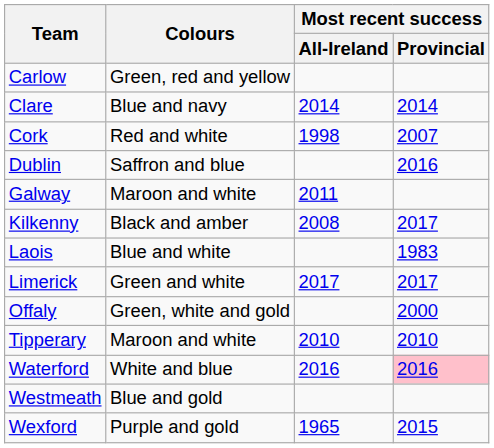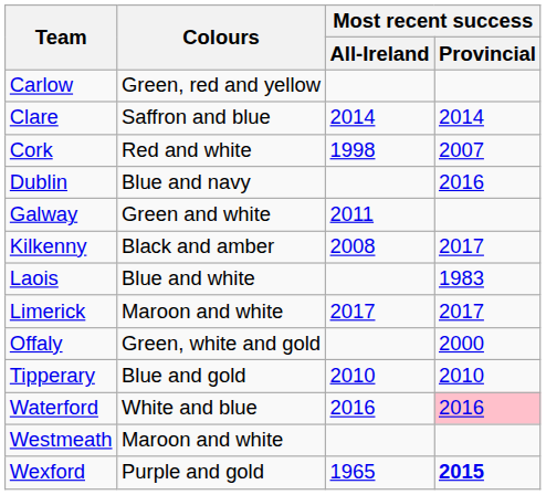 <table class="wikitable">
 <tr>
 <th rowspan="2">Team</th>
 <th rowspan="2">Colours</th>
 <th colspan="3">Most recent success</th>
 </tr>
 <tr>
 <th>All-Ireland</th>
 <th>Provincial</th>
 </tr>
 <tr>
 <td><a href='#'>Carlow</a></td>
 <td>Green, red and yellow</td>
 <td></td>
 <td></td>
 </tr>
 <tr>
 <td><a href='#'>Clare</a></td>
-<td>Blue and navy</td>
+<td>Saffron and blue</td>
 <td><a href='#'>2014</a></td>
 <td><a href='#'>2014</a></td>
 </tr>
 <tr>
 <td><a href='#'>Cork</a></td>
 <td>Red and white</td>
 <td><a href='#'>1998</a></td>
 <td><a href='#'>2007</a></td>
 </tr>
 <tr>
 <td><a href='#'>Dublin</a></td>
-<td>Saffron and blue</td>
+<td>Blue and navy</td>
 <td></td>
 <td><a href='#'>2016</a></td>
 </tr>
 <tr>
 <td><a href='#'>Galway</a></td>
-<td>Maroon and white</td>
+<td>Green and white</td>
 <td><a href='#'>2011</a></td>
 <td></td>
 </tr>
 <tr>
 <td><a href='#'>Kilkenny</a></td>
 <td>Black and amber</td>
 <td><a href='#'>2008</a></td>
 <td><a href='#'>2017</a></td>
 </tr>
 <tr>
 <td><a href='#'>Laois</a></td>
 <td>Blue and white</td>
 <td></td>
 <td><a href='#'>1983</a></td>
 </tr>
 <tr>
 <td><a href='#'>Limerick</a></td>
-<td>Green and white</td>
+<td>Maroon and white</td>
 <td><a href='#'>2017</a></td>
 <td><a href='#'>2017</a></td>
 </tr>
 <tr>
 <td><a href='#'>Offaly</a></td>
 <td>Green, white and gold</td>
 <td></td>
 <td><a href='#'>2000</a></td>
 </tr>
 <tr>
 <td><a href='#'>Tipperary</a></td>
-<td>Maroon and white</td>
+<td>Blue and gold</td>
 <td><a href='#'>2010</a></td>
 <td><a href='#'>2010</a></td>
 </tr>
 <tr>
 <td><a href='#'>Waterford</a></td>
 <td>White and blue</td>
 <td><a href='#'>2016</a></td>
 <td style="background: pink;"><a href='#'>2016</a></td>
 </tr>
 <tr>
 <td><a href='#'>Westmeath</a></td>
-<td>Blue and gold</td>
+<td>Maroon and white</td>
 <td></td>
 <td></td>
 </tr>
 <tr>
 <td><a href='#'>Wexford</a></td>
 <td>Purple and gold</td>
 <td><a href='#'>1965</a></td>
-<td><a href='#'>2015</a></td>
+<td><strong><a href='#'>2015</a></strong></td>
 </tr>
 </table>
